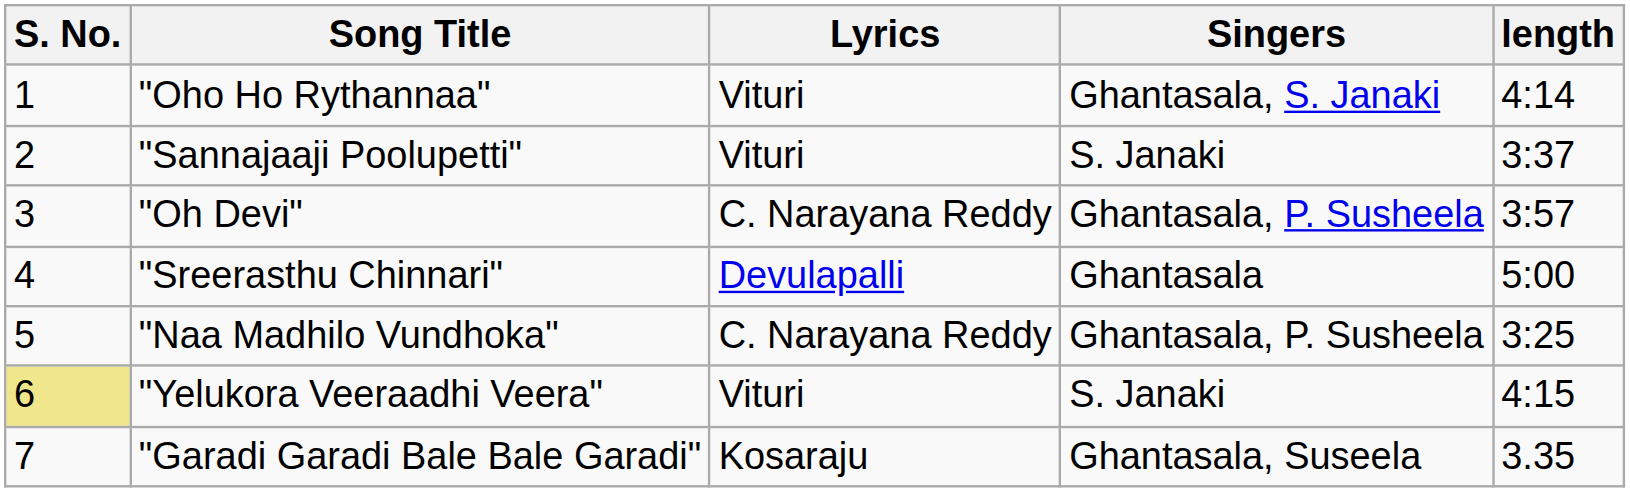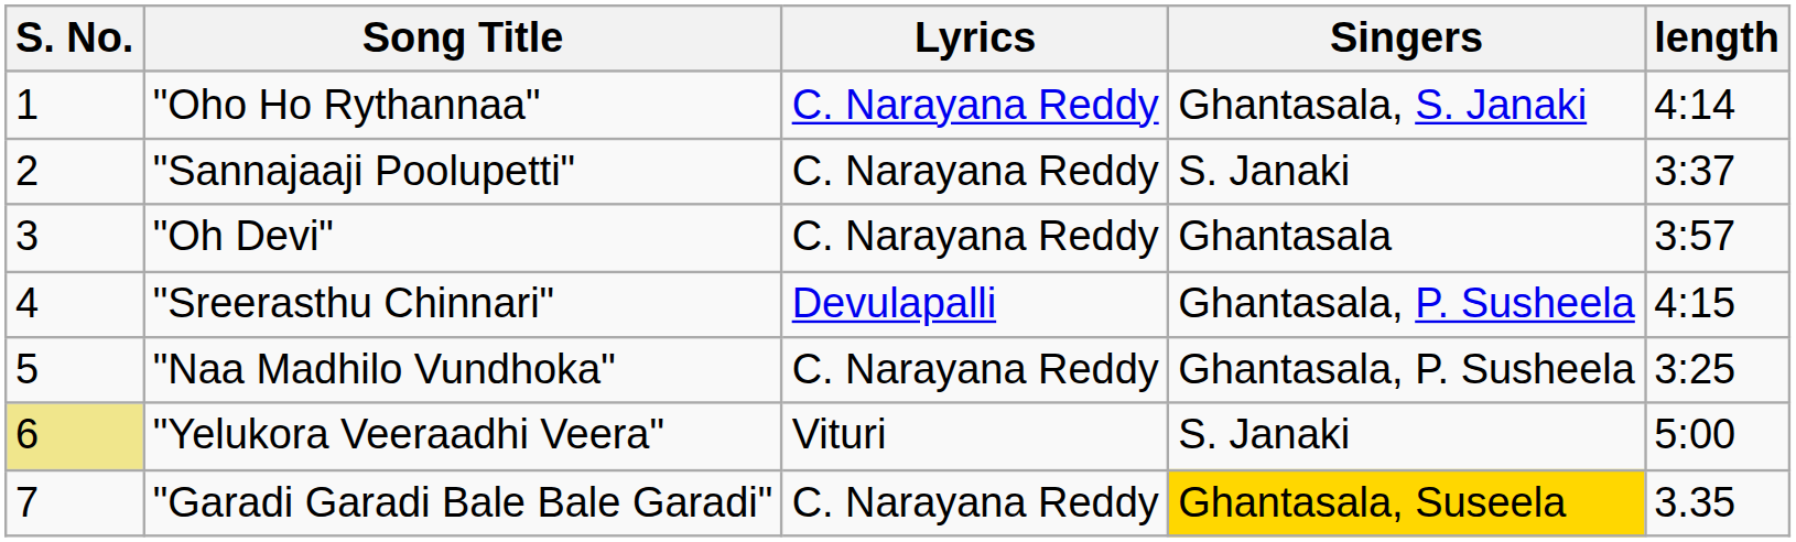 <table class="wikitable">
 <tr>
 <th>S. No.</th>
 <th>Song Title</th>
 <th>Lyrics</th>
 <th>Singers</th>
 <th>length</th>
 </tr>
 <tr>
 <td>1</td>
 <td>"Oho Ho Rythannaa"</td>
-<td>Vituri</td>
+<td><a href='#'>C. Narayana Reddy</a></td>
 <td>Ghantasala, <a href='#'>S. Janaki</a></td>
 <td>4:14</td>
 </tr>
 <tr>
 <td>2</td>
 <td>"Sannajaaji Poolupetti"</td>
-<td>Vituri</td>
+<td>C. Narayana Reddy</td>
 <td>S. Janaki</td>
 <td>3:37</td>
 </tr>
 <tr>
 <td>3</td>
 <td>"Oh Devi"</td>
 <td>C. Narayana Reddy</td>
-<td>Ghantasala, <a href='#'>P. Susheela</a></td>
+<td>Ghantasala</td>
 <td>3:57</td>
 </tr>
 <tr>
 <td>4</td>
 <td>"Sreerasthu Chinnari"</td>
 <td><a href='#'>Devulapalli</a></td>
-<td>Ghantasala</td>
-<td>5:00</td>
+<td>Ghantasala, <a href='#'>P. Susheela</a></td>
+<td>4:15</td>
 </tr>
 <tr>
 <td>5</td>
 <td>"Naa Madhilo Vundhoka"</td>
 <td>C. Narayana Reddy</td>
 <td>Ghantasala, P. Susheela</td>
 <td>3:25</td>
 </tr>
 <tr>
 <td style="background: khaki;">6</td>
 <td>"Yelukora Veeraadhi Veera"</td>
 <td>Vituri</td>
 <td>S. Janaki</td>
-<td>4:15</td>
+<td>5:00</td>
 </tr>
 <tr>
 <td>7</td>
 <td>"Garadi Garadi Bale Bale Garadi"</td>
-<td>Kosaraju</td>
-<td>Ghantasala, Suseela</td>
+<td>C. Narayana Reddy</td>
+<td style="background: gold;">Ghantasala, Suseela</td>
 <td>3.35</td>
 </tr>
 </table>
